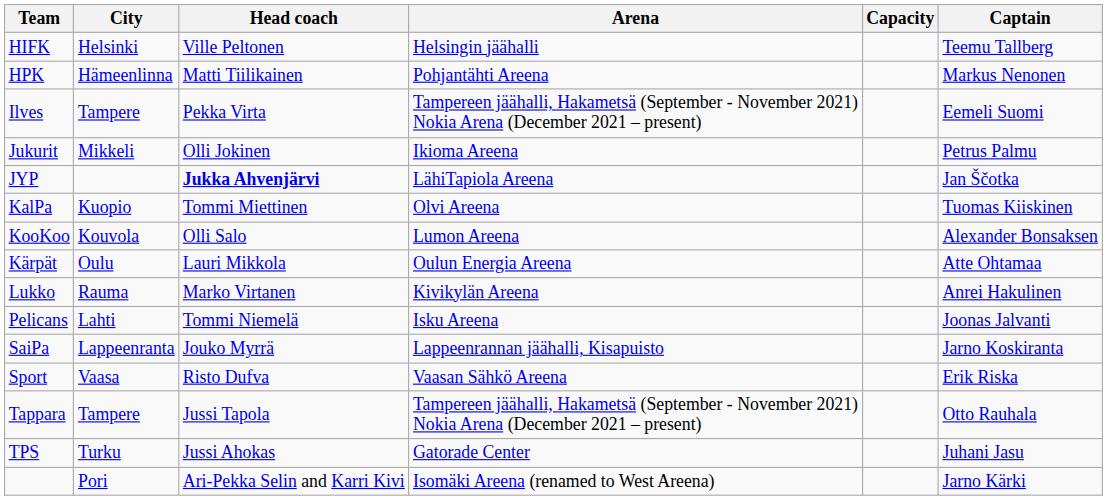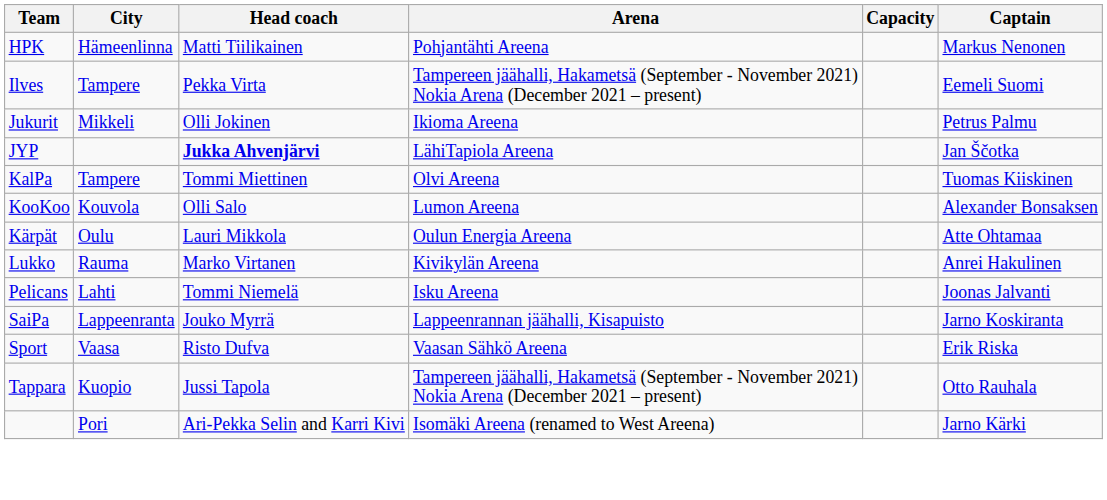 <table class="wikitable sortable">
 <tr>
 <th>Team</th>
 <th>City</th>
 <th>Head coach</th>
 <th>Arena</th>
 <th>Capacity</th>
 <th>Captain</th>
-</tr>
-<tr>
-<td><a href='#'>HIFK</a></td>
-<td><a href='#'>Helsinki</a></td>
-<td><a href='#'>Ville Peltonen</a></td>
-<td><a href='#'>Helsingin jäähalli</a></td>
-<td></td>
-<td><a href='#'>Teemu Tallberg</a></td>
 </tr>
 <tr>
 <td><a href='#'>HPK</a></td>
 <td><a href='#'>Hämeenlinna</a></td>
 <td><a href='#'>Matti Tiilikainen</a></td>
 <td><a href='#'>Pohjantähti Areena</a></td>
 <td></td>
 <td><a href='#'>Markus Nenonen</a></td>
 </tr>
 <tr>
 <td><a href='#'>Ilves</a></td>
 <td><a href='#'>Tampere</a></td>
 <td><a href='#'>Pekka Virta</a></td>
 <td><a href='#'>Tampereen jäähalli, Hakametsä</a> (September - November 2021)<br><a href='#'>Nokia Arena</a> (December 2021 – present)</td>
 <td><br></td>
 <td><a href='#'>Eemeli Suomi</a></td>
 </tr>
 <tr>
 <td><a href='#'>Jukurit</a></td>
 <td><a href='#'>Mikkeli</a></td>
 <td><a href='#'>Olli Jokinen</a></td>
 <td><a href='#'>Ikioma Areena</a></td>
 <td></td>
 <td><a href='#'>Petrus Palmu</a></td>
 </tr>
 <tr>
 <td><a href='#'>JYP</a></td>
 <td></td>
 <td><strong><a href='#'>Jukka Ahvenjärvi</a></strong></td>
 <td><a href='#'>LähiTapiola Areena</a></td>
 <td></td>
 <td><a href='#'>Jan Ščotka</a></td>
 </tr>
 <tr>
 <td><a href='#'>KalPa</a></td>
-<td><a href='#'>Kuopio</a></td>
+<td><a href='#'>Tampere</a></td>
 <td><a href='#'>Tommi Miettinen</a></td>
 <td><a href='#'>Olvi Areena</a></td>
 <td></td>
 <td><a href='#'>Tuomas Kiiskinen</a></td>
 </tr>
 <tr>
 <td><a href='#'>KooKoo</a></td>
 <td><a href='#'>Kouvola</a></td>
 <td><a href='#'>Olli Salo</a></td>
 <td><a href='#'>Lumon Areena</a></td>
 <td></td>
 <td><a href='#'>Alexander Bonsaksen</a></td>
 </tr>
 <tr>
 <td><a href='#'>Kärpät</a></td>
 <td><a href='#'>Oulu</a></td>
 <td><a href='#'>Lauri Mikkola</a></td>
 <td><a href='#'>Oulun Energia Areena</a></td>
 <td></td>
 <td><a href='#'>Atte Ohtamaa</a></td>
 </tr>
 <tr>
 <td><a href='#'>Lukko</a></td>
 <td><a href='#'>Rauma</a></td>
 <td><a href='#'>Marko Virtanen</a></td>
 <td><a href='#'>Kivikylän Areena</a></td>
 <td></td>
 <td><a href='#'>Anrei Hakulinen</a></td>
 </tr>
 <tr>
 <td><a href='#'>Pelicans</a></td>
 <td><a href='#'>Lahti</a></td>
 <td><a href='#'>Tommi Niemelä</a></td>
 <td><a href='#'>Isku Areena</a></td>
 <td></td>
 <td><a href='#'>Joonas Jalvanti</a></td>
 </tr>
 <tr>
 <td><a href='#'>SaiPa</a></td>
 <td><a href='#'>Lappeenranta</a></td>
 <td><a href='#'>Jouko Myrrä</a></td>
 <td><a href='#'>Lappeenrannan jäähalli, Kisapuisto</a></td>
 <td></td>
 <td><a href='#'>Jarno Koskiranta</a></td>
 </tr>
 <tr>
 <td><a href='#'>Sport</a></td>
 <td><a href='#'>Vaasa</a></td>
 <td><a href='#'>Risto Dufva</a></td>
 <td><a href='#'>Vaasan Sähkö Areena</a></td>
 <td></td>
 <td><a href='#'>Erik Riska</a></td>
 </tr>
 <tr>
 <td><a href='#'>Tappara</a></td>
-<td><a href='#'>Tampere</a></td>
+<td><a href='#'>Kuopio</a></td>
 <td><a href='#'>Jussi Tapola</a></td>
 <td><a href='#'>Tampereen jäähalli, Hakametsä</a> (September - November 2021)<br><a href='#'>Nokia Arena</a> (December 2021 – present)</td>
 <td><br></td>
 <td><a href='#'>Otto Rauhala</a></td>
-</tr>
-<tr>
-<td><a href='#'>TPS</a></td>
-<td><a href='#'>Turku</a></td>
-<td><a href='#'>Jussi Ahokas</a></td>
-<td><a href='#'>Gatorade Center</a></td>
-<td></td>
-<td><a href='#'>Juhani Jasu</a></td>
 </tr>
 <tr>
 <td></td>
 <td><a href='#'>Pori</a></td>
 <td><a href='#'>Ari-Pekka Selin</a> and <a href='#'>Karri Kivi</a></td>
 <td><a href='#'>Isomäki Areena</a> (renamed to West Areena)</td>
 <td></td>
 <td><a href='#'>Jarno Kärki</a></td>
 </tr>
 </table>
